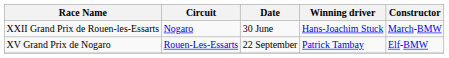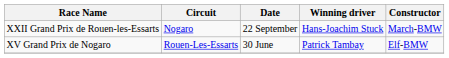 <table class="wikitable" style="font-size:95%">
 <tr>
 <th>Race Name</th>
 <th>Circuit</th>
 <th>Date</th>
 <th>Winning driver</th>
 <th>Constructor</th>
 </tr>
 <tr>
 <td> XXII Grand Prix de Rouen-les-Essarts</td>
 <td><a href='#'>Nogaro</a></td>
-<td>30 June</td>
+<td>22 September</td>
 <td> <a href='#'>Hans-Joachim Stuck</a></td>
 <td> <a href='#'>March</a>-<a href='#'>BMW</a></td>
 </tr>
 <tr>
 <td> XV Grand Prix de Nogaro</td>
 <td><a href='#'>Rouen-Les-Essarts</a></td>
-<td>22 September</td>
+<td>30 June</td>
 <td> <a href='#'>Patrick Tambay</a></td>
 <td> <a href='#'>Elf</a>-<a href='#'>BMW</a></td>
 </tr>
 <tr>
 </tr>
 </table>
